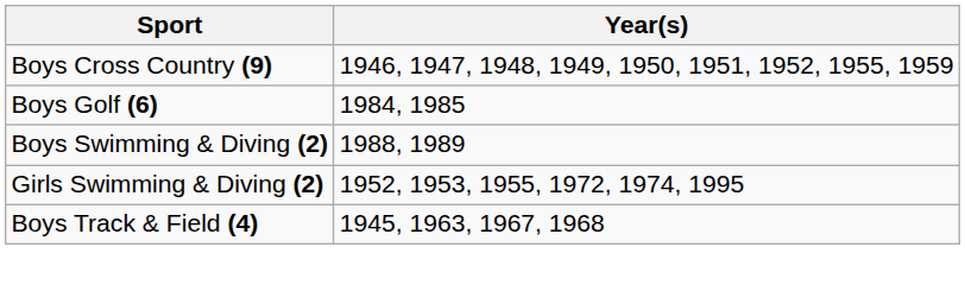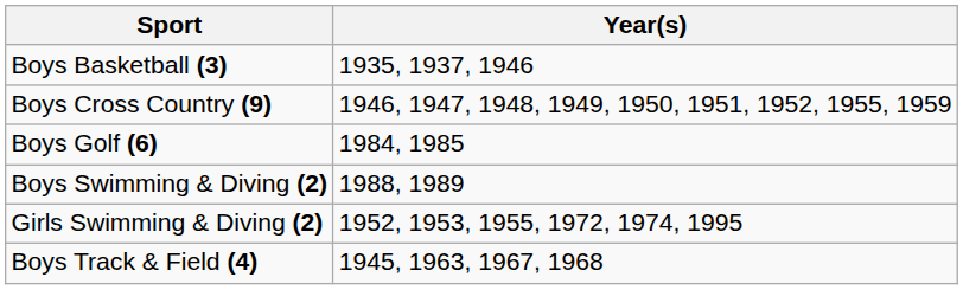 <table class="wikitable">
 <tr>
 <th>Sport</th>
 <th>Year(s)</th>
+</tr>
+<tr>
+<td>Boys Basketball <strong>(3)</strong></td>
+<td>1935, 1937, 1946</td>
 </tr>
 <tr>
 <td>Boys Cross Country <strong>(9)</strong></td>
 <td>1946, 1947, 1948, 1949, 1950, 1951, 1952, 1955, 1959</td>
 </tr>
 <tr>
 <td>Boys Golf <strong>(6)</strong></td>
 <td>1984, 1985</td>
 </tr>
 <tr>
 <td>Boys Swimming & Diving <strong>(2)</strong></td>
 <td>1988, 1989</td>
 </tr>
 <tr>
 <td>Girls Swimming & Diving <strong>(2)</strong></td>
 <td>1952, 1953, 1955, 1972, 1974, 1995</td>
 </tr>
 <tr>
 <td>Boys Track & Field <strong>(4)</strong></td>
 <td>1945, 1963, 1967, 1968</td>
 </tr>
 </table>
